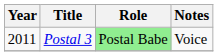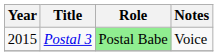 <table class="wikitable">
 <tr>
 <th>Year</th>
 <th>Title</th>
 <th>Role</th>
 <th>Notes</th>
 </tr>
 <tr>
-<td>2011</td>
+<td>2015</td>
 <td><em><a href='#'>Postal 3</a></em></td>
 <td style="background: lightgreen;">Postal Babe</td>
 <td>Voice</td>
 </tr>
 <tr>
 </tr>
 </table>
